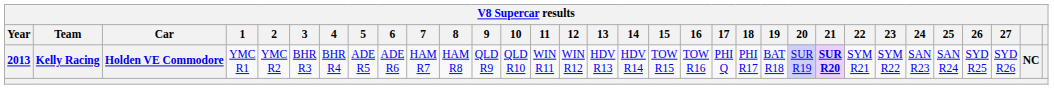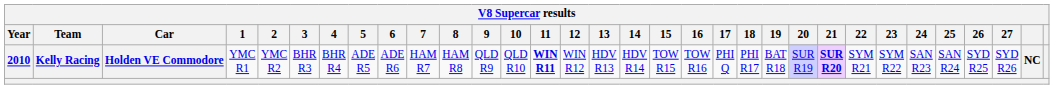 <table class="wikitable" style="text-align:center; font-size:75%">
 <tr>
 <th colspan=45><a href='#'>V8 Supercar</a> results</th>
 </tr>
 <tr>
 <th scope="col">Year</th>
 <th scope="col">Team</th>
 <th scope="col">Car</th>
 <th scope="col">1</th>
 <th scope="col">2</th>
 <th scope="col">3</th>
 <th scope="col">4</th>
 <th scope="col">5</th>
 <th scope="col">6</th>
 <th scope="col">7</th>
 <th scope="col">8</th>
 <th scope="col">9</th>
 <th scope="col">10</th>
 <th scope="col">11</th>
 <th scope="col">12</th>
 <th scope="col">13</th>
 <th scope="col">14</th>
 <th scope="col">15</th>
 <th scope="col">16</th>
 <th scope="col">17</th>
 <th scope="col">18</th>
 <th scope="col">19</th>
 <th scope="col">20</th>
 <th scope="col">21</th>
 <th scope="col">22</th>
 <th scope="col">23</th>
 <th scope="col">24</th>
 <th scope="col">25</th>
 <th scope="col">26</th>
 <th scope="col">27</th>
 <th scope="col"></th>
 <th scope="col"></th>
 </tr>
 <tr>
-<th scope="row"><a href='#'>2013</a></th>
+<th scope="row"><a href='#'>2010</a></th>
 <th nowrap><a href='#'>Kelly Racing</a></th>
 <th nowrap><a href='#'>Holden VE Commodore</a></th>
 <td><a href='#'>YMC<br>R1</a></td>
 <td><a href='#'>YMC<br>R2</a></td>
 <td><a href='#'>BHR<br>R3</a></td>
 <td><a href='#'>BHR<br>R4</a></td>
 <td><a href='#'>ADE<br>R5</a></td>
 <td><a href='#'>ADE<br>R6</a></td>
 <td><a href='#'>HAM<br>R7</a></td>
 <td><a href='#'>HAM<br>R8</a></td>
 <td><a href='#'>QLD<br>R9</a></td>
 <td><a href='#'>QLD<br>R10</a></td>
-<td><a href='#'>WIN<br>R11</a></td>
+<td><strong><a href='#'>WIN<br>R11</a></strong></td>
 <td><a href='#'>WIN<br>R12</a></td>
 <td><a href='#'>HDV<br>R13</a></td>
 <td><a href='#'>HDV<br>R14</a></td>
 <td><a href='#'>TOW<br>R15</a></td>
 <td><a href='#'>TOW<br>R16</a></td>
 <td><a href='#'>PHI<br>Q</a></td>
 <td><a href='#'>PHI<br>R17</a></td>
 <td><a href='#'>BAT<br>R18</a></td>
 <td style="background:#cfcfff;"><a href='#'>SUR <br> R19</a><br></td>
 <td style="background:#EFCFFF;"><strong><a href='#'>SUR <br> R20</a><br></strong></td>
 <td><a href='#'>SYM<br>R21</a></td>
 <td><a href='#'>SYM<br>R22</a></td>
 <td><a href='#'>SAN<br>R23</a></td>
 <td><a href='#'>SAN<br>R24</a></td>
 <td><a href='#'>SYD<br>R25</a></td>
 <td><a href='#'>SYD<br>R26</a></td>
 <th>NC</th>
 <th></th>
 </tr>
 <tr>
 <th colspan="32"></th>
 </tr>
 </table>
